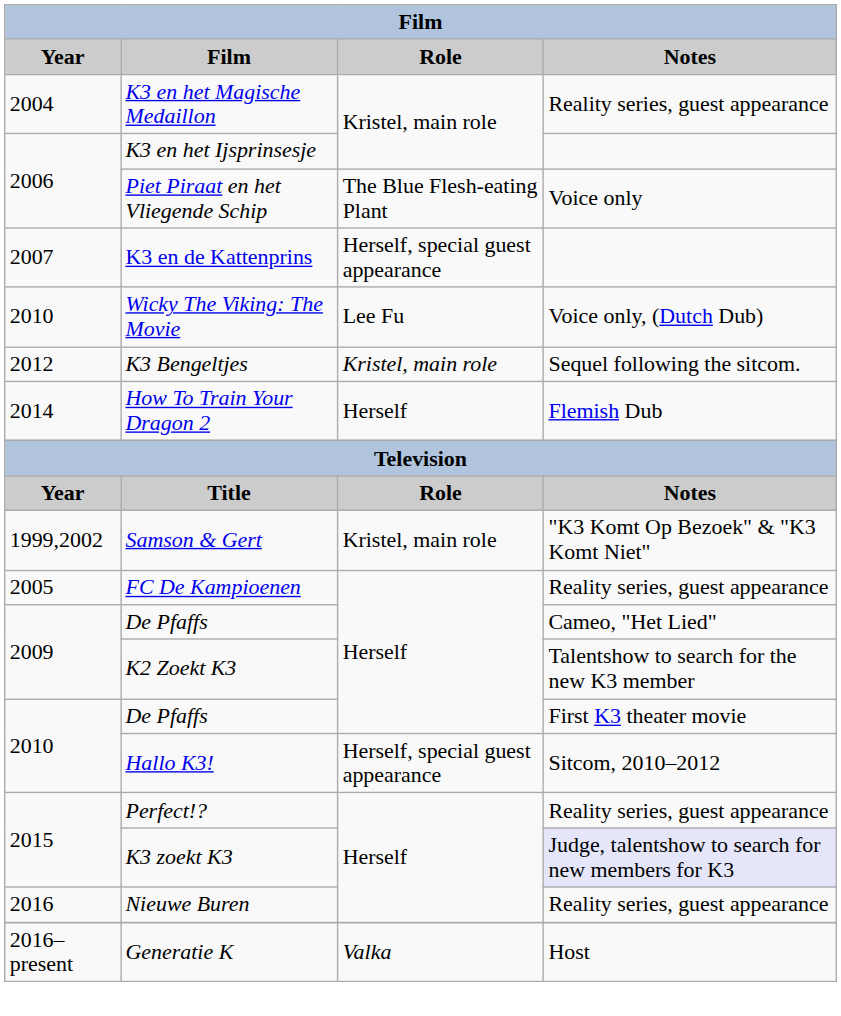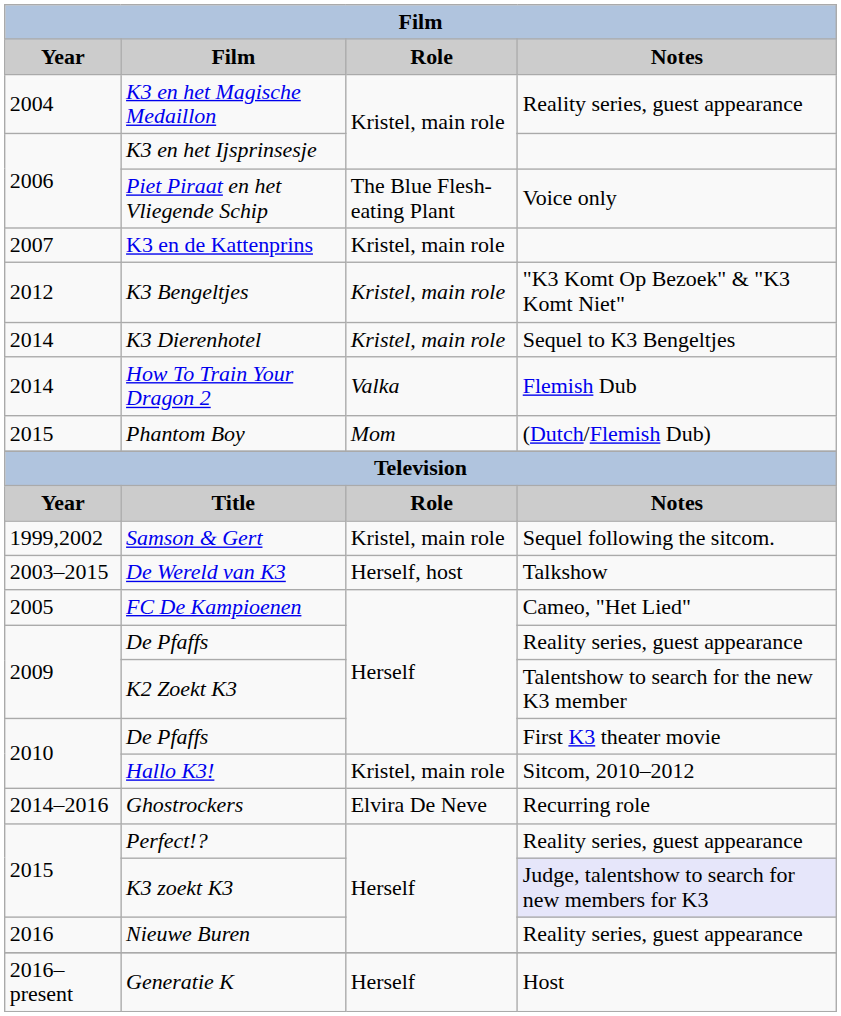 <table class="wikitable">
 <tr align="center">
 <th colspan=4 style="background:#B0C4DE;">Film</th>
 </tr>
 <tr align="center">
 <th style="background: #CCCCCC;">Year</th>
 <th style="background: #CCCCCC;">Film</th>
 <th style="background: #CCCCCC;">Role</th>
 <th style="background: #CCCCCC;">Notes</th>
 </tr>
 <tr>
 <td>2004</td>
 <td><em><a href='#'>K3 en het Magische Medaillon</a></em></td>
 <td rowspan="2">Kristel, main role</td>
 <td>Reality series, guest appearance</td>
 </tr>
 <tr>
 <td rowspan="2">2006</td>
 <td><em>K3 en het Ijsprinsesje</em></td>
 <td></td>
 </tr>
 <tr>
 <td><em><a href='#'>Piet Piraat</a> en het Vliegende Schip</em></td>
 <td>The Blue Flesh-eating Plant</td>
 <td>Voice only</td>
 </tr>
 <tr>
 <td>2007</td>
 <td><a href='#'>K3 en de Kattenprins</a></td>
-<td>Herself, special guest appearance</td>
+<td>Kristel, main role</td>
 <td></td>
-</tr>
-<tr>
-<td>2010</td>
-<td><em><a href='#'>Wicky The Viking: The Movie</a></em></td>
-<td>Lee Fu</td>
-<td>Voice only, (<a href='#'>Dutch</a> Dub)</td>
 </tr>
 <tr>
 <td>2012</td>
 <td><em>K3 Bengeltjes</em></td>
 <td><em>Kristel, main role</em></td>
-<td>Sequel following the sitcom.</td>
+<td>"K3 Komt Op Bezoek" & "K3 Komt Niet"</td>
+</tr>
+<tr>
+<td>2014</td>
+<td><em>K3 Dierenhotel</em></td>
+<td><em>Kristel, main role</em></td>
+<td>Sequel to K3 Bengeltjes</td>
 </tr>
 <tr>
 <td>2014</td>
 <td><em><a href='#'>How To Train Your Dragon 2</a></em></td>
-<td>Herself</td>
+<td><em>Valka</em></td>
 <td><a href='#'>Flemish</a> Dub</td>
+</tr>
+<tr>
+<td>2015</td>
+<td><em>Phantom Boy</em></td>
+<td><em>Mom</em></td>
+<td>(<a href='#'>Dutch</a>/<a href='#'>Flemish</a> Dub)</td>
 </tr>
 <tr>
 </tr>
 <tr align="center">
 <th colspan=4 style="background:#B0C4DE;">Television</th>
 </tr>
 <tr align="center">
 <th style="background: #CCCCCC;">Year</th>
 <th style="background: #CCCCCC;">Title</th>
 <th style="background: #CCCCCC;">Role</th>
 <th style="background: #CCCCCC;">Notes</th>
 </tr>
 <tr>
 <td>1999,2002</td>
 <td><em><a href='#'>Samson & Gert</a></em></td>
 <td>Kristel, main role</td>
-<td>"K3 Komt Op Bezoek" & "K3 Komt Niet"</td>
+<td>Sequel following the sitcom.</td>
+</tr>
+<tr>
+<td>2003–2015</td>
+<td><em><a href='#'>De Wereld van K3</a></em></td>
+<td>Herself, host</td>
+<td>Talkshow</td>
 </tr>
 <tr>
 <td>2005</td>
 <td><em><a href='#'>FC De Kampioenen</a></em></td>
 <td rowspan="4">Herself</td>
-<td>Reality series, guest appearance</td>
+<td>Cameo, "Het Lied"</td>
 </tr>
 <tr>
 <td rowspan="2">2009</td>
 <td><em>De Pfaffs</em></td>
-<td>Cameo, "Het Lied"</td>
+<td>Reality series, guest appearance</td>
 </tr>
 <tr>
 <td><em>K2 Zoekt K3</em></td>
 <td>Talentshow to search for the new K3 member</td>
 </tr>
 <tr>
 <td rowspan="2">2010</td>
 <td><em>De Pfaffs</em></td>
 <td>First <a href='#'>K3</a> theater movie</td>
 </tr>
 <tr>
 <td><em><a href='#'>Hallo K3!</a></em></td>
-<td>Herself, special guest appearance</td>
+<td>Kristel, main role</td>
 <td>Sitcom, 2010–2012</td>
+</tr>
+<tr>
+<td>2014–2016</td>
+<td><em>Ghostrockers</em></td>
+<td>Elvira De Neve</td>
+<td>Recurring role</td>
 </tr>
 <tr>
 <td rowspan="2">2015</td>
 <td><em>Perfect!?</em></td>
 <td rowspan="3">Herself</td>
 <td>Reality series, guest appearance</td>
 </tr>
 <tr>
 <td><em>K3 zoekt K3</em></td>
 <td style="background: lavender;">Judge, talentshow to search for new members for K3</td>
 </tr>
 <tr>
 <td rowspan="1">2016</td>
 <td><em>Nieuwe Buren</em></td>
 <td>Reality series, guest appearance</td>
 </tr>
 <tr>
 </tr>
 <tr>
 <td>2016–present</td>
 <td><em>Generatie K</em></td>
-<td><em>Valka</em></td>
+<td>Herself</td>
 <td>Host</td>
 </tr>
 </table>
